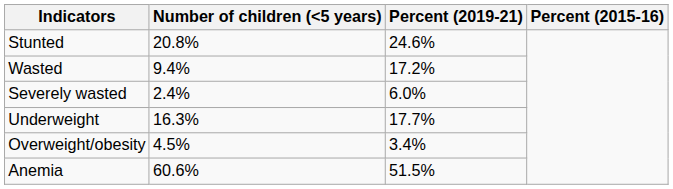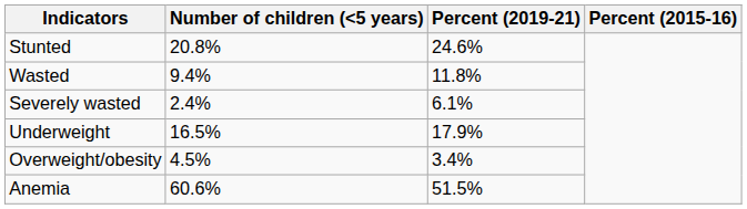 <table class = "wikitable sortable">
 <tr>
 <th>Indicators</th>
 <th>Number of children (<5 years)</th>
 <th>Percent (2019-21)</th>
 <th>Percent (2015-16)</th>
 </tr>
 <tr>
 <td>Stunted</td>
 <td>20.8%</td>
 <td>24.6%</td>
 </tr>
 <tr>
 <td>Wasted</td>
 <td>9.4%</td>
-<td>17.2%</td>
+<td>11.8%</td>
 </tr>
 <tr>
 <td>Severely wasted</td>
 <td>2.4%</td>
-<td>6.0%</td>
+<td>6.1%</td>
 </tr>
 <tr>
 <td>Underweight</td>
-<td>16.3%</td>
-<td>17.7%</td>
+<td>16.5%</td>
+<td>17.9%</td>
 </tr>
 <tr>
 <td>Overweight/obesity</td>
 <td>4.5%</td>
 <td>3.4%</td>
 </tr>
 <tr>
 <td>Anemia</td>
 <td>60.6%</td>
 <td>51.5%</td>
 </tr>
 </table>
